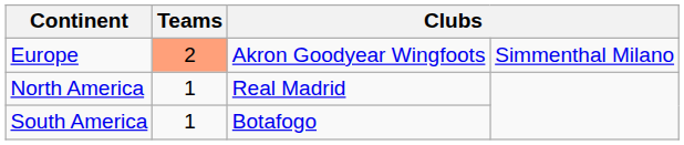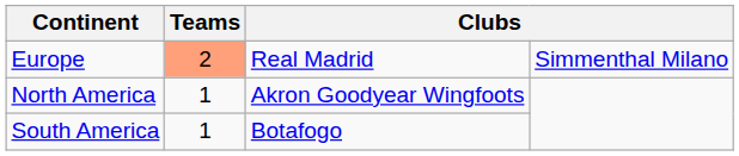 <table class="wikitable" style="margin-left:0.5em;">
 <tr>
 <th>Continent</th>
 <th>Teams</th>
 <th colspan=5>Clubs</th>
 </tr>
 <tr>
 <td><a href='#'>Europe</a></td>
 <td align=center style="background: lightsalmon;">2</td>
-<td> <a href='#'>Akron Goodyear Wingfoots</a></td>
+<td> <a href='#'>Real Madrid</a></td>
 <td> <a href='#'>Simmenthal Milano</a></td>
 </tr>
 <tr>
 <td><a href='#'>North America</a></td>
 <td align=center>1</td>
-<td> <a href='#'>Real Madrid</a></td>
+<td> <a href='#'>Akron Goodyear Wingfoots</a></td>
 </tr>
 <tr>
 <td><a href='#'>South America</a></td>
 <td align=center>1</td>
 <td> <a href='#'>Botafogo</a></td>
 </tr>
 </table>
